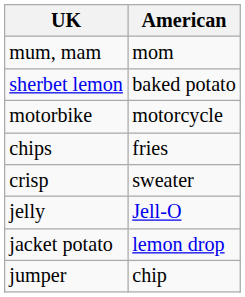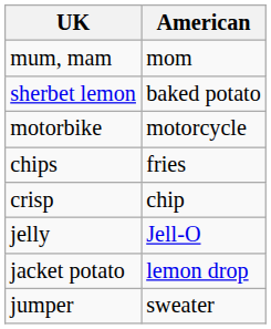 <table class="wikitable floatright" style="border:darkgrey;">
 <tr>
 <th>UK</th>
 <th>American</th>
 </tr>
 <tr>
 <td>mum, mam</td>
 <td>mom<br></td>
 </tr>
 <tr>
 <td><a href='#'>sherbet lemon</a></td>
 <td>baked potato</td>
 </tr>
 <tr>
 <td>motorbike</td>
 <td>motorcycle</td>
 </tr>
 <tr>
 <td>chips</td>
 <td>fries</td>
 </tr>
 <tr>
 <td>crisp</td>
-<td>sweater</td>
+<td>chip</td>
 </tr>
 <tr>
 <td>jelly</td>
 <td><a href='#'>Jell-O</a></td>
 </tr>
 <tr>
 <td>jacket potato</td>
 <td><a href='#'>lemon drop</a></td>
 </tr>
 <tr>
 <td>jumper</td>
-<td>chip</td>
+<td>sweater</td>
 </tr>
 </table>
